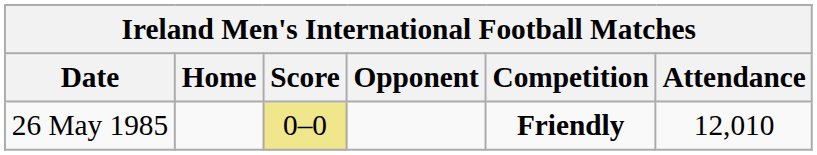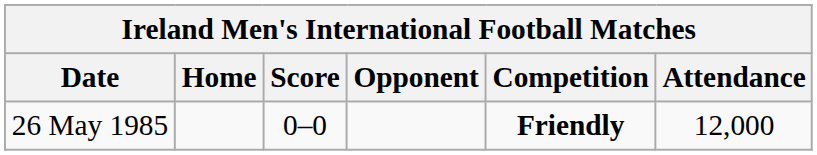 <table class="wikitable" style="font-size: 95%;text-align: center;">
 <tr>
 <th colspan=6>Ireland Men's International Football Matches</th>
 </tr>
 <tr>
 <th>Date</th>
 <th>Home</th>
 <th>Score</th>
 <th>Opponent</th>
 <th>Competition</th>
 <th>Attendance</th>
 </tr>
 <tr>
 <td>26 May 1985</td>
 <td></td>
-<td style="background: khaki;">0–0</td>
+<td>0–0</td>
 <td></td>
 <td><strong>Friendly</strong></td>
-<td>12,010</td>
+<td>12,000</td>
 </tr>
 </table>
